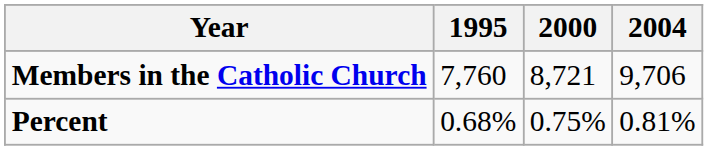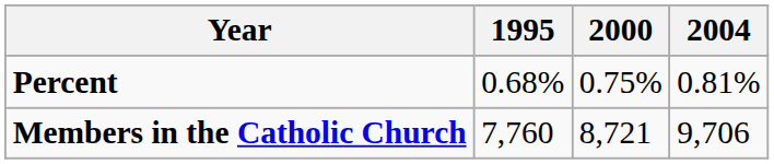 <table class="wikitable">
 <tr>
 <th>Year</th>
 <th>1995</th>
 <th>2000</th>
 <th>2004</th>
 </tr>
 <tr>
+<td><strong>Percent</strong></td>
+<td>0.68%</td>
+<td>0.75%</td>
+<td>0.81%</td>
+</tr>
+<tr>
 <td><strong>Members in the <a href='#'>Catholic Church</a></strong></td>
 <td>7,760</td>
 <td>8,721</td>
 <td>9,706</td>
 </tr>
-<tr>
-<td><strong>Percent</strong></td>
-<td>0.68%</td>
-<td>0.75%</td>
-<td>0.81%</td>
-</tr>
 </table>
